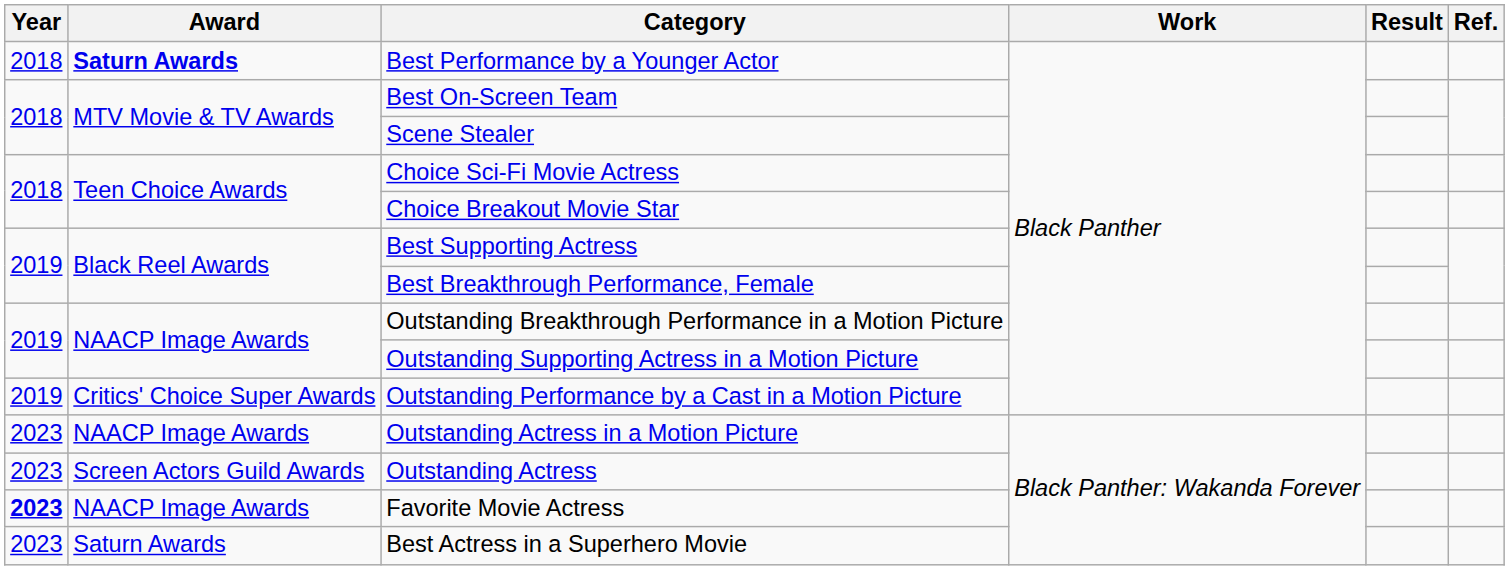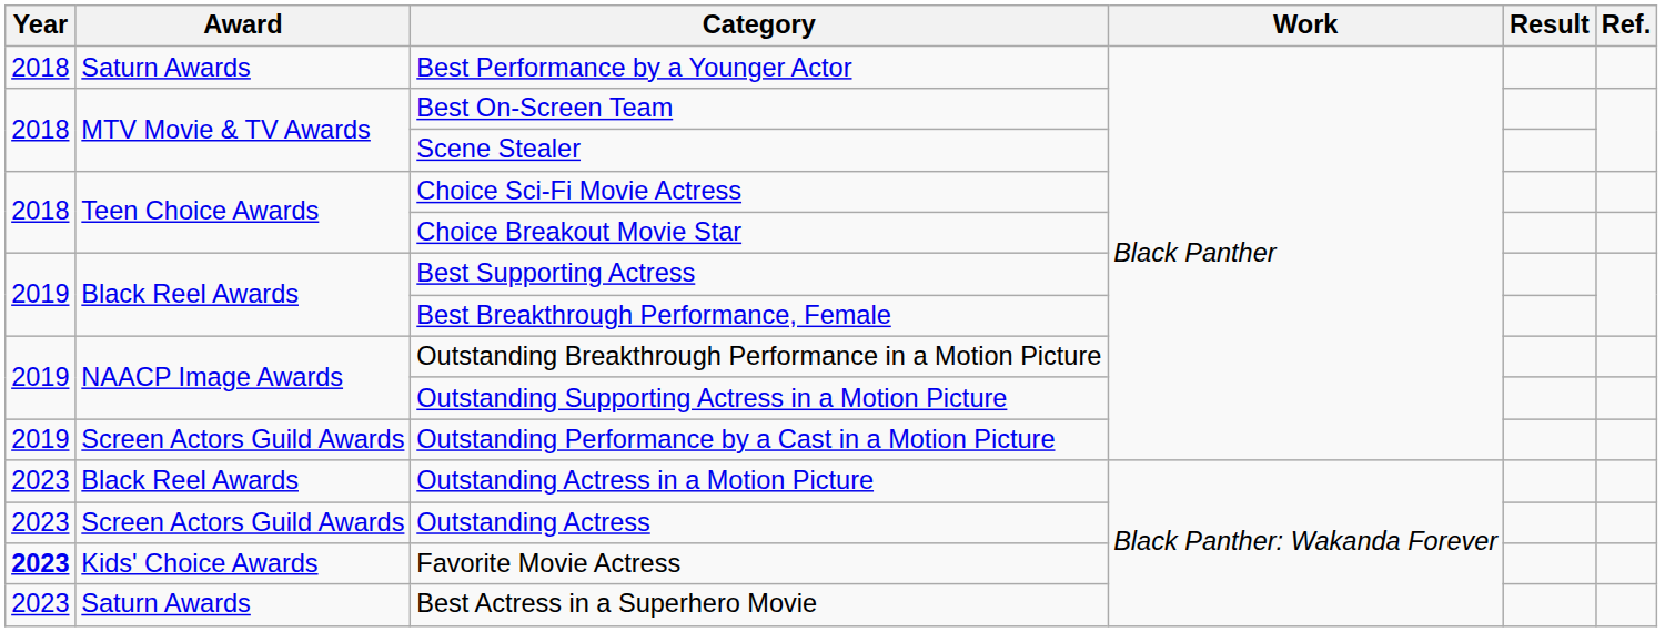 <table class="wikitable unsortable">
 <tr>
 <th>Year</th>
 <th>Award</th>
 <th>Category</th>
 <th>Work</th>
 <th>Result</th>
 <th class="unsortable">Ref.</th>
 </tr>
 <tr>
 <td><a href='#'>2018</a></td>
-<td><strong><a href='#'>Saturn Awards</a></strong></td>
+<td><a href='#'>Saturn Awards</a></td>
 <td><a href='#'>Best Performance by a Younger Actor</a></td>
 <td rowspan="10"><em>Black Panther</em></td>
 <td></td>
 <td style="text-align: center;"></td>
 </tr>
 <tr>
 <td rowspan="2"><a href='#'>2018</a></td>
 <td rowspan="2"><a href='#'>MTV Movie & TV Awards</a></td>
 <td><a href='#'>Best On-Screen Team</a></td>
 <td></td>
 <td rowspan="2" style="text-align: center;"></td>
 </tr>
 <tr>
 <td><a href='#'>Scene Stealer</a></td>
 <td></td>
 </tr>
 <tr>
 <td rowspan="2"><a href='#'>2018</a></td>
 <td rowspan="2"><a href='#'>Teen Choice Awards</a></td>
 <td><a href='#'>Choice Sci-Fi Movie Actress</a></td>
 <td></td>
 <td style="text-align: center;"></td>
 </tr>
 <tr>
 <td><a href='#'>Choice Breakout Movie Star</a></td>
 <td></td>
 <td style="text-align: center;"></td>
 </tr>
 <tr>
 <td rowspan="2"><a href='#'>2019</a></td>
 <td rowspan="2"><a href='#'>Black Reel Awards</a></td>
 <td><a href='#'>Best Supporting Actress</a></td>
 <td></td>
 <td rowspan="2" style="text-align: center;"></td>
 </tr>
 <tr>
 <td><a href='#'>Best Breakthrough Performance, Female</a></td>
 <td></td>
 </tr>
 <tr>
 <td rowspan="2"><a href='#'>2019</a></td>
 <td rowspan="2"><a href='#'>NAACP Image Awards</a></td>
 <td>Outstanding Breakthrough Performance in a Motion Picture</td>
 <td></td>
 <td style="text-align: center;"></td>
 </tr>
 <tr>
 <td><a href='#'>Outstanding Supporting Actress in a Motion Picture</a></td>
 <td></td>
 <td style="text-align: center;"></td>
 </tr>
 <tr>
 <td><a href='#'>2019</a></td>
-<td><a href='#'>Critics' Choice Super Awards</a></td>
+<td><a href='#'>Screen Actors Guild Awards</a></td>
 <td><a href='#'>Outstanding Performance by a Cast in a Motion Picture</a></td>
 <td></td>
 <td style="text-align: center;"></td>
 </tr>
 <tr>
 <td><a href='#'>2023</a></td>
-<td><a href='#'>NAACP Image Awards</a></td>
+<td><a href='#'>Black Reel Awards</a></td>
 <td><a href='#'>Outstanding Actress in a Motion Picture</a></td>
 <td rowspan="4"><em>Black Panther: Wakanda Forever</em></td>
 <td></td>
 <td style="text-align: center;"></td>
 </tr>
 <tr>
 <td><a href='#'>2023</a></td>
 <td><a href='#'>Screen Actors Guild Awards</a></td>
 <td><a href='#'>Outstanding Actress</a></td>
 <td></td>
 <td style="text-align: center;"></td>
 </tr>
 <tr>
 <td><strong><a href='#'>2023</a></strong></td>
-<td><a href='#'>NAACP Image Awards</a></td>
+<td><a href='#'>Kids' Choice Awards</a></td>
 <td>Favorite Movie Actress</td>
 <td></td>
 <td style="text-align: center;"></td>
 </tr>
 <tr>
 <td><a href='#'>2023</a></td>
 <td><a href='#'>Saturn Awards</a></td>
 <td>Best Actress in a Superhero Movie</td>
 <td></td>
 <td style="text-align: center;"></td>
 </tr>
 </table>
